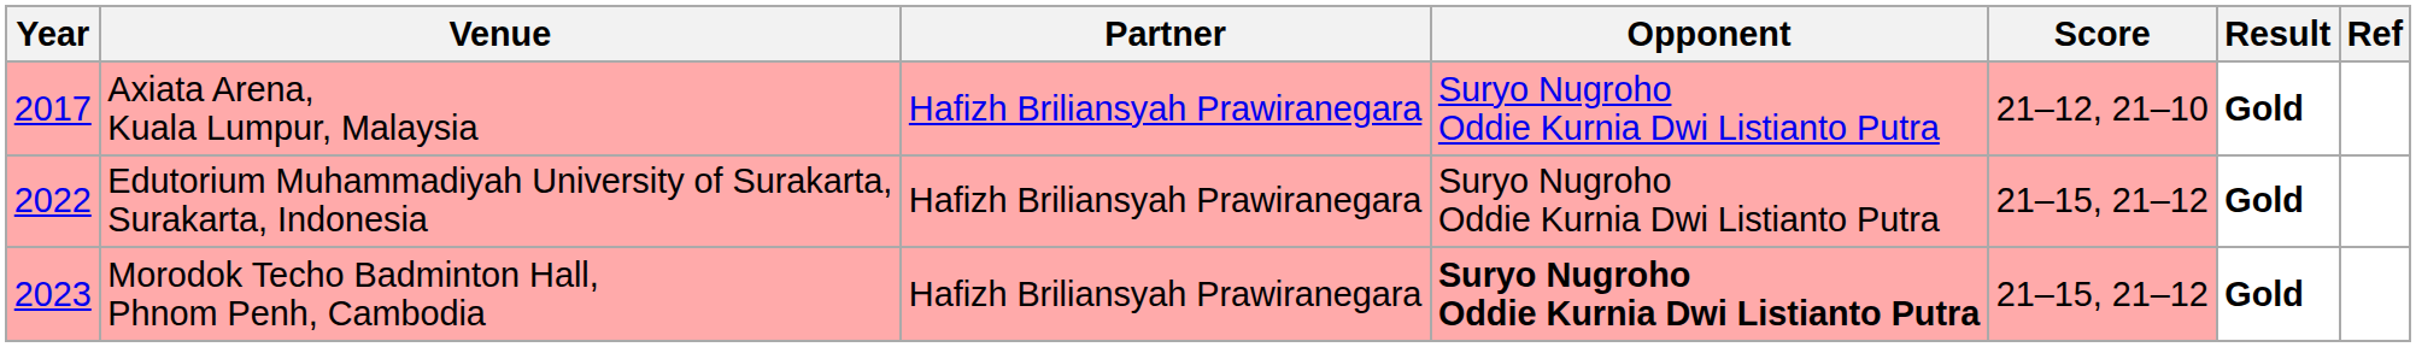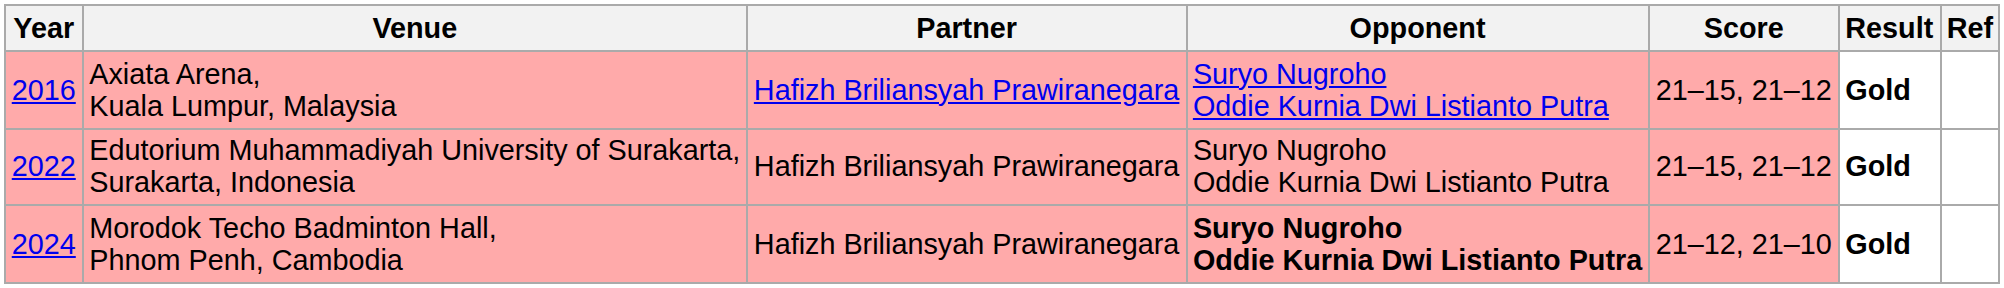 <table class="sortable wikitable" style="font-size: 90%;">
 <tr>
 <th>Year</th>
 <th>Venue</th>
 <th>Partner</th>
 <th>Opponent</th>
 <th>Score</th>
 <th>Result</th>
 <th>Ref</th>
 </tr>
 <tr style="background:#FFAAAA">
-<td align="center"><a href='#'>2017</a></td>
+<td align="center"><a href='#'>2016</a></td>
 <td align="left">Axiata Arena,<br>Kuala Lumpur, Malaysia</td>
 <td align="left"> <a href='#'>Hafizh Briliansyah Prawiranegara</a></td>
 <td align="left"> <a href='#'>Suryo Nugroho</a><br> <a href='#'>Oddie Kurnia Dwi Listianto Putra</a></td>
-<td align="left">21–12, 21–10</td>
+<td align="left">21–15, 21–12</td>
 <td style="text-align:left; background:white"> <strong>Gold</strong></td>
 <td style="text-align:center; background:white"></td>
 </tr>
 <tr>
 </tr>
 <tr style="background:#FFAAAA">
 <td align="center"><a href='#'>2022</a></td>
 <td align="left">Edutorium Muhammadiyah University of Surakarta,<br>Surakarta, Indonesia</td>
 <td align="left"> Hafizh Briliansyah Prawiranegara</td>
 <td align="left"> Suryo Nugroho <br> Oddie Kurnia Dwi Listianto Putra</td>
 <td align="left">21–15, 21–12</td>
 <td style="text-align:left; background:white"> <strong>Gold</strong></td>
 <td style="text-align:center; background:white"></td>
 </tr>
 <tr>
 </tr>
 <tr style="background:#FFAAAA">
-<td align="center"><a href='#'>2023</a></td>
+<td align="center"><a href='#'>2024</a></td>
 <td align="left">Morodok Techo Badminton Hall,<br>Phnom Penh, Cambodia</td>
 <td align="left"> Hafizh Briliansyah Prawiranegara</td>
 <td align="left"><strong> Suryo Nugroho <br> Oddie Kurnia Dwi Listianto Putra</strong></td>
-<td align="left">21–15, 21–12</td>
+<td align="left">21–12, 21–10</td>
 <td style="text-align:left; background:white"> <strong>Gold</strong></td>
 <td style="text-align:center; background:white"></td>
 </tr>
 </table>
